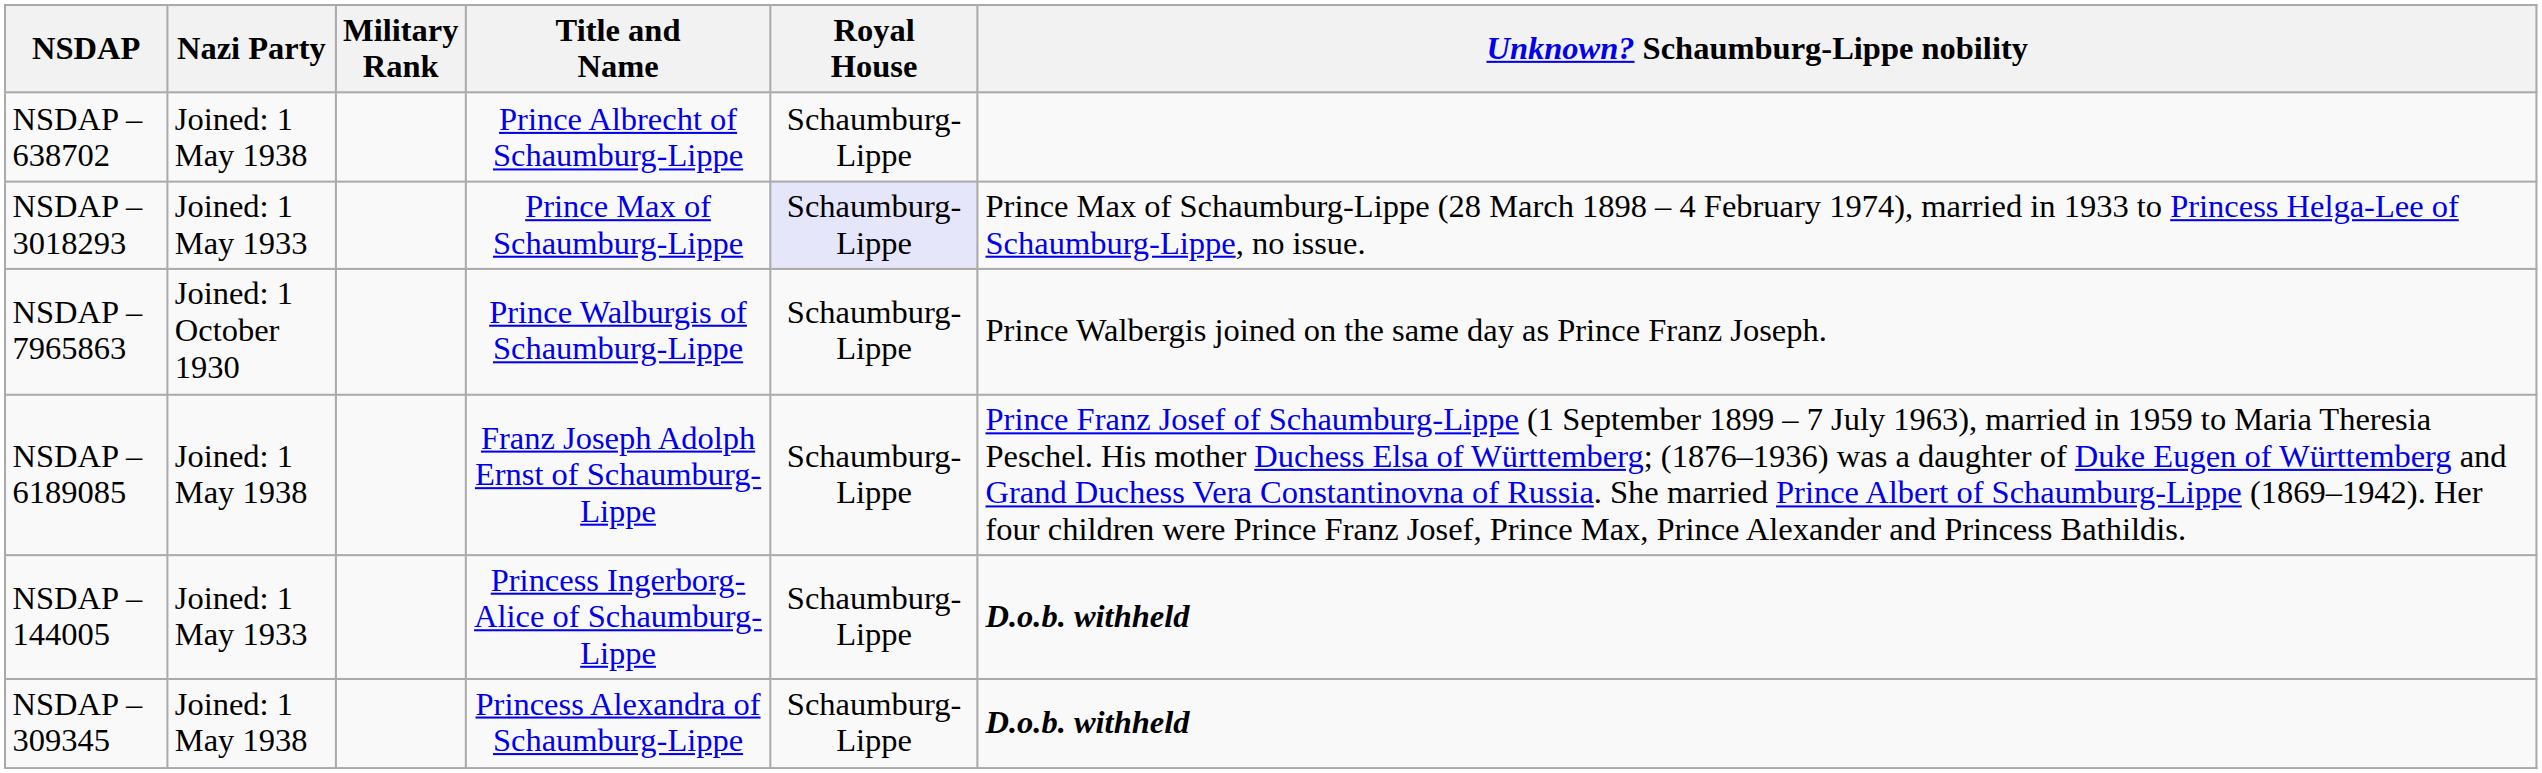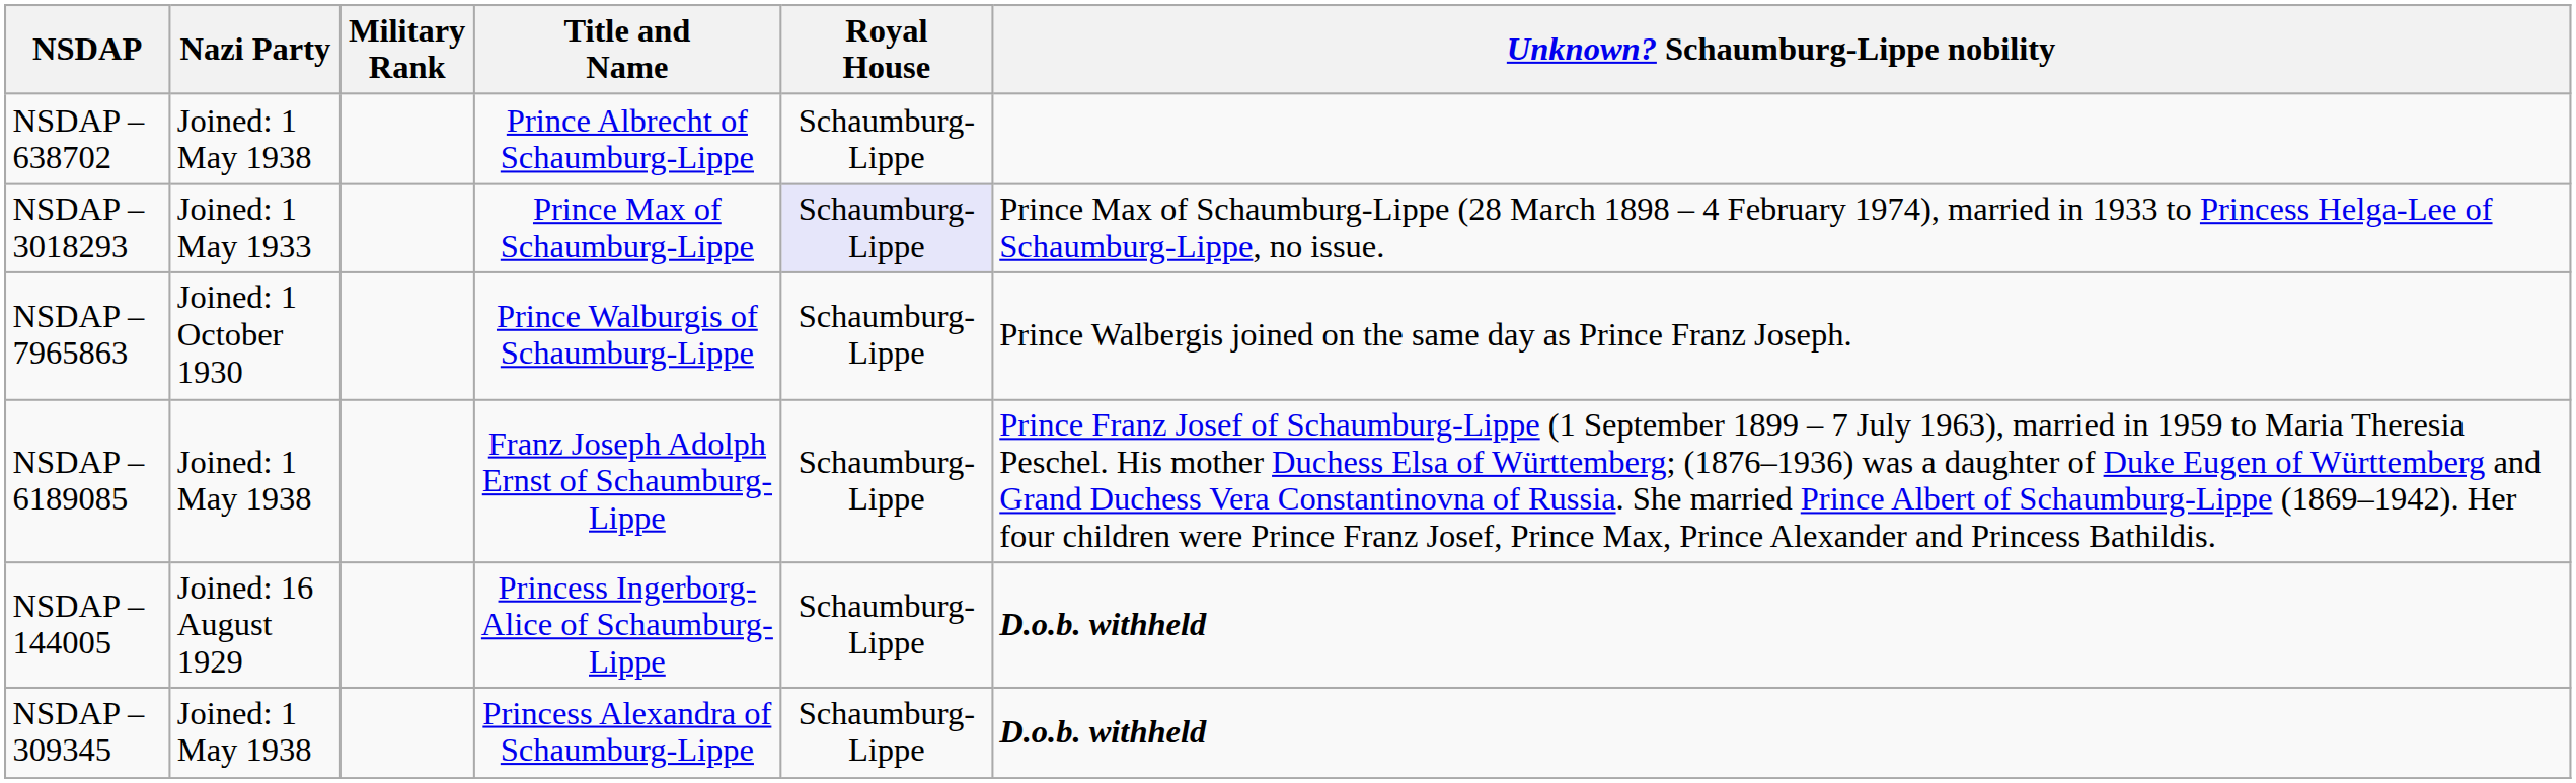 <table class="wikitable">
 <tr>
 <th>NSDAP</th>
 <th>Nazi Party</th>
 <th>Military<br>Rank</th>
 <th>Title and<br>Name</th>
 <th>Royal<br>House</th>
 <th><em><a href='#'>Unknown?</a></em> Schaumburg-Lippe nobility </th>
 </tr>
 <tr>
 <td>NSDAP – 638702</td>
 <td>Joined: 1 May 1938</td>
 <td></td>
 <td align="center"><a href='#'>Prince Albrecht of Schaumburg-Lippe</a></td>
 <td align="center">Schaumburg-Lippe</td>
 <td></td>
 </tr>
 <tr>
 <td>NSDAP – 3018293</td>
 <td>Joined: 1 May 1933</td>
 <td></td>
 <td align="center"><a href='#'>Prince Max of Schaumburg-Lippe</a></td>
 <td align="center" style="background: lavender;">Schaumburg-Lippe</td>
 <td>Prince Max of Schaumburg-Lippe (28 March 1898 – 4 February 1974), married in 1933 to <a href='#'>Princess Helga-Lee of Schaumburg-Lippe</a>, no issue.</td>
 </tr>
 <tr>
 <td>NSDAP – 7965863</td>
 <td>Joined: 1 October 1930</td>
 <td></td>
 <td align="center"><a href='#'>Prince Walburgis of Schaumburg-Lippe</a></td>
 <td align="center"> Schaumburg-Lippe</td>
 <td>Prince Walbergis joined on the same day as Prince Franz Joseph.</td>
 </tr>
 <tr>
 <td>NSDAP – 6189085</td>
 <td>Joined: 1 May 1938</td>
 <td></td>
 <td align="center"><a href='#'>Franz Joseph Adolph Ernst of Schaumburg-Lippe</a></td>
 <td align="center">Schaumburg-Lippe</td>
 <td><a href='#'>Prince Franz Josef of Schaumburg-Lippe</a> (1 September 1899 – 7 July 1963), married in 1959 to Maria Theresia Peschel. His mother <a href='#'>Duchess Elsa of Württemberg</a>; (1876–1936) was a daughter of <a href='#'>Duke Eugen of Württemberg</a> and <a href='#'>Grand Duchess Vera Constantinovna of Russia</a>. She married <a href='#'>Prince Albert of Schaumburg-Lippe</a> (1869–1942). Her four children were Prince Franz Josef, Prince Max, Prince Alexander and Princess Bathildis.</td>
 </tr>
 <tr>
 <td>NSDAP –144005</td>
-<td>Joined: 1 May 1933</td>
+<td>Joined: 16 August 1929</td>
 <td></td>
 <td align="center"><a href='#'>Princess Ingerborg-Alice of Schaumburg-Lippe</a></td>
 <td align="center">Schaumburg-Lippe</td>
 <td><strong><em>D.o.b. withheld</em></strong></td>
 </tr>
 <tr>
 <td>NSDAP – 309345</td>
 <td>Joined: 1 May 1938</td>
 <td></td>
 <td align="center"><a href='#'>Princess Alexandra of Schaumburg-Lippe</a></td>
 <td align="center">Schaumburg-Lippe</td>
 <td><strong><em>D.o.b. withheld</em></strong></td>
 </tr>
 <tr>
 </tr>
 </table>
